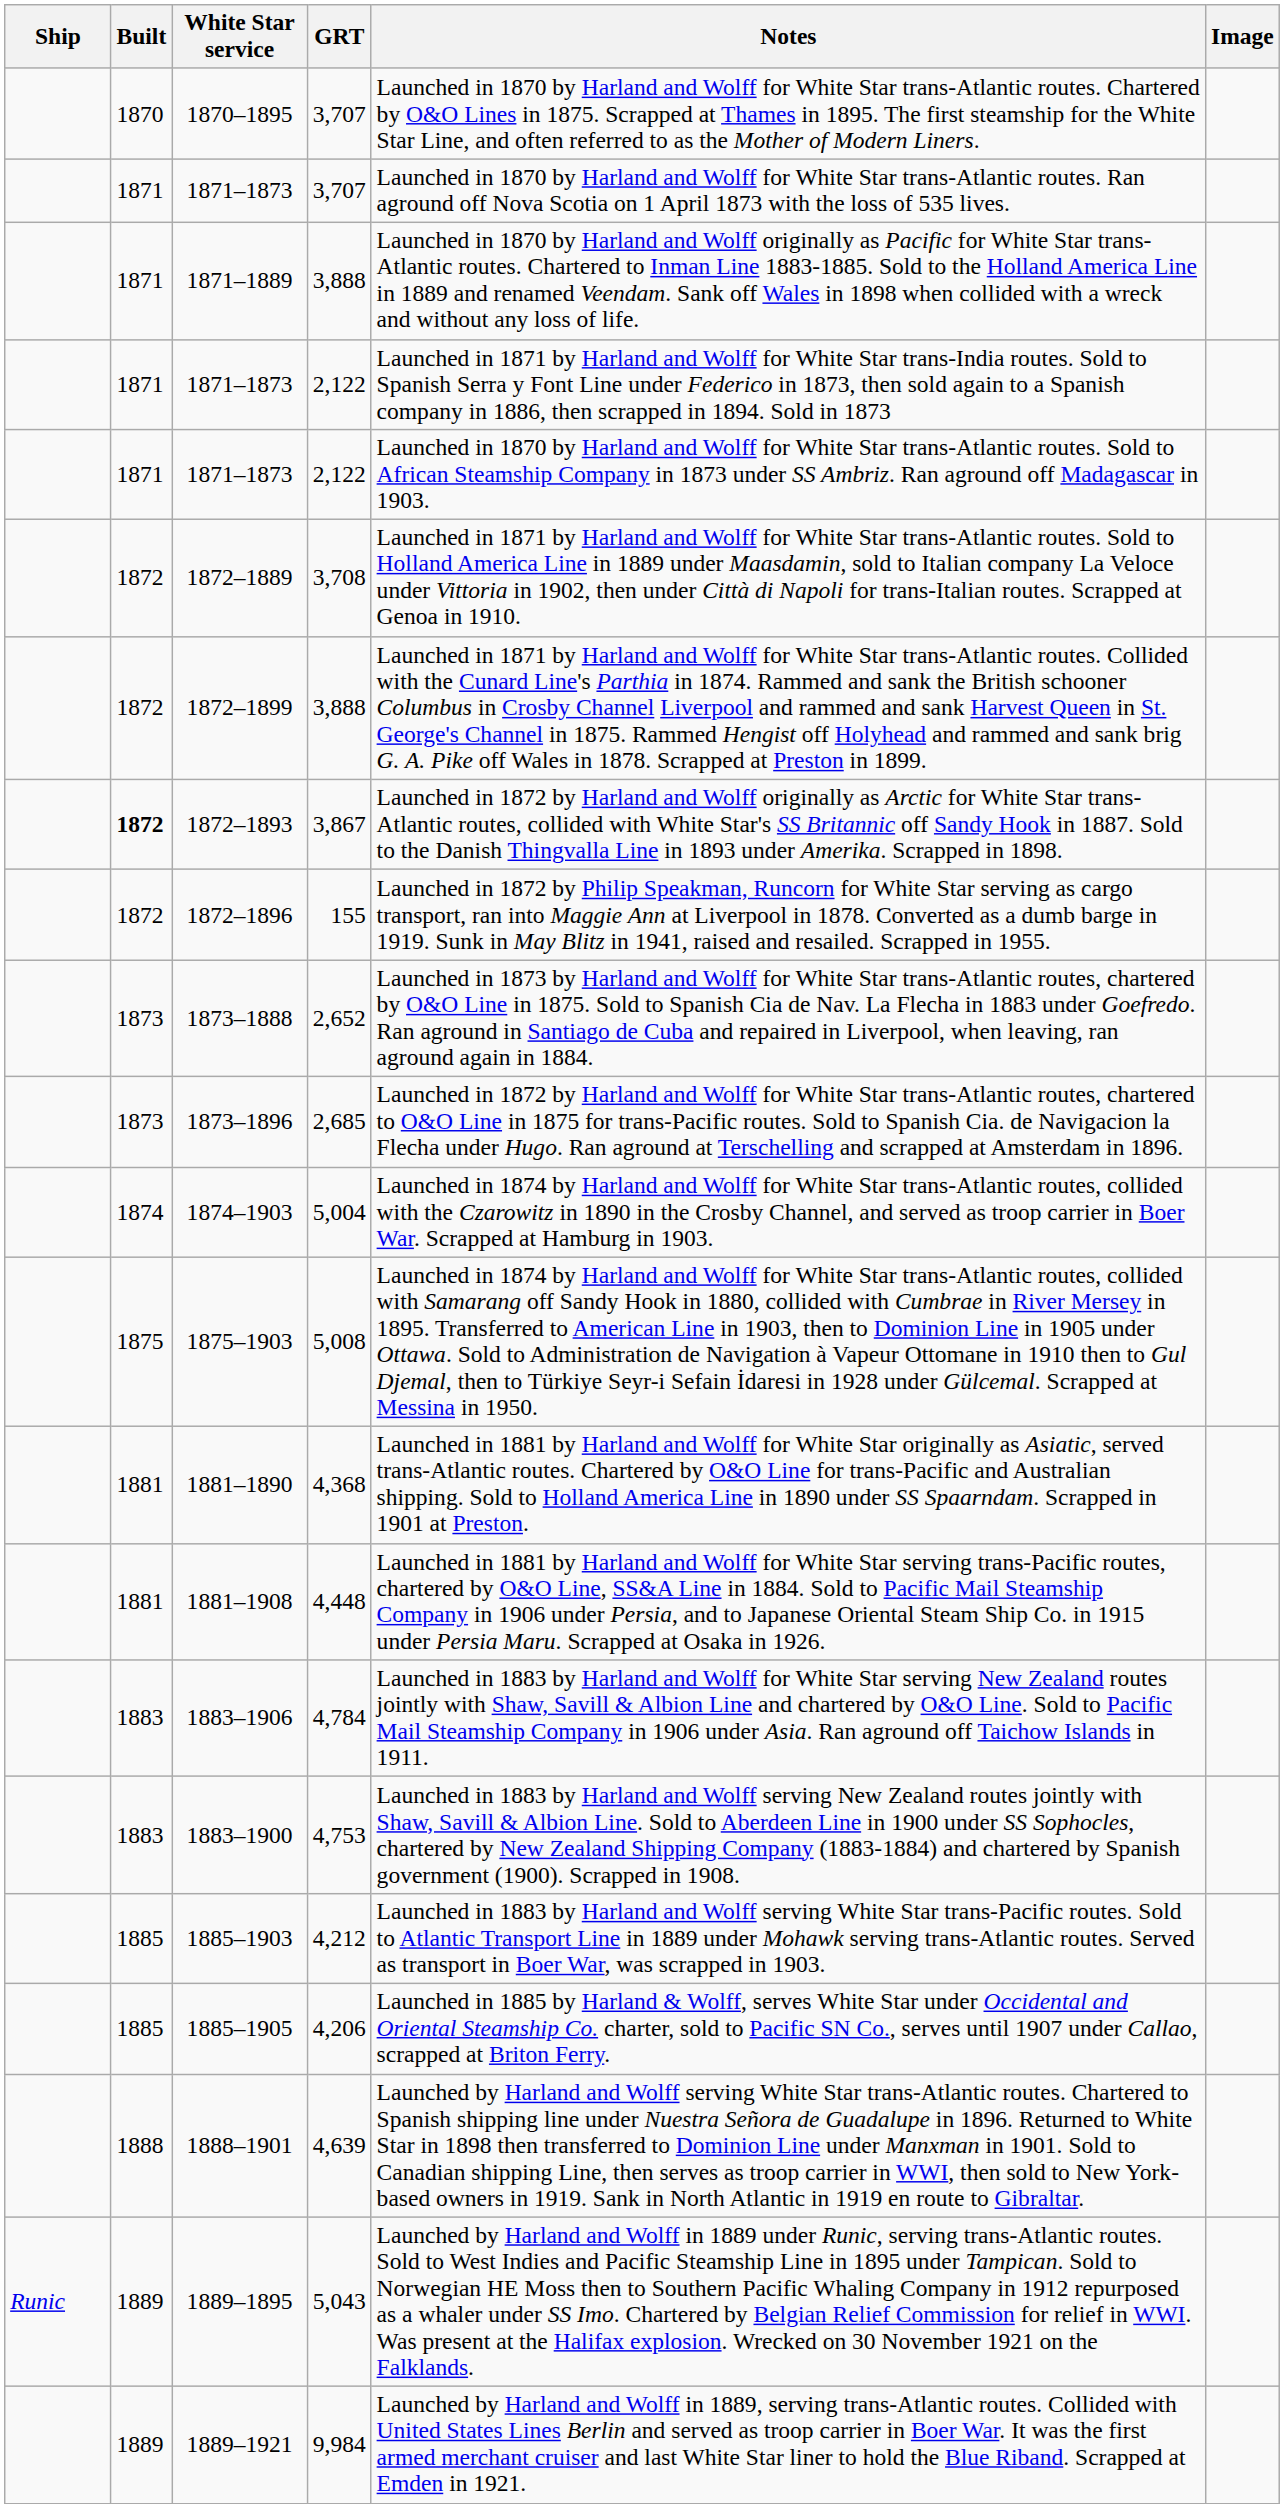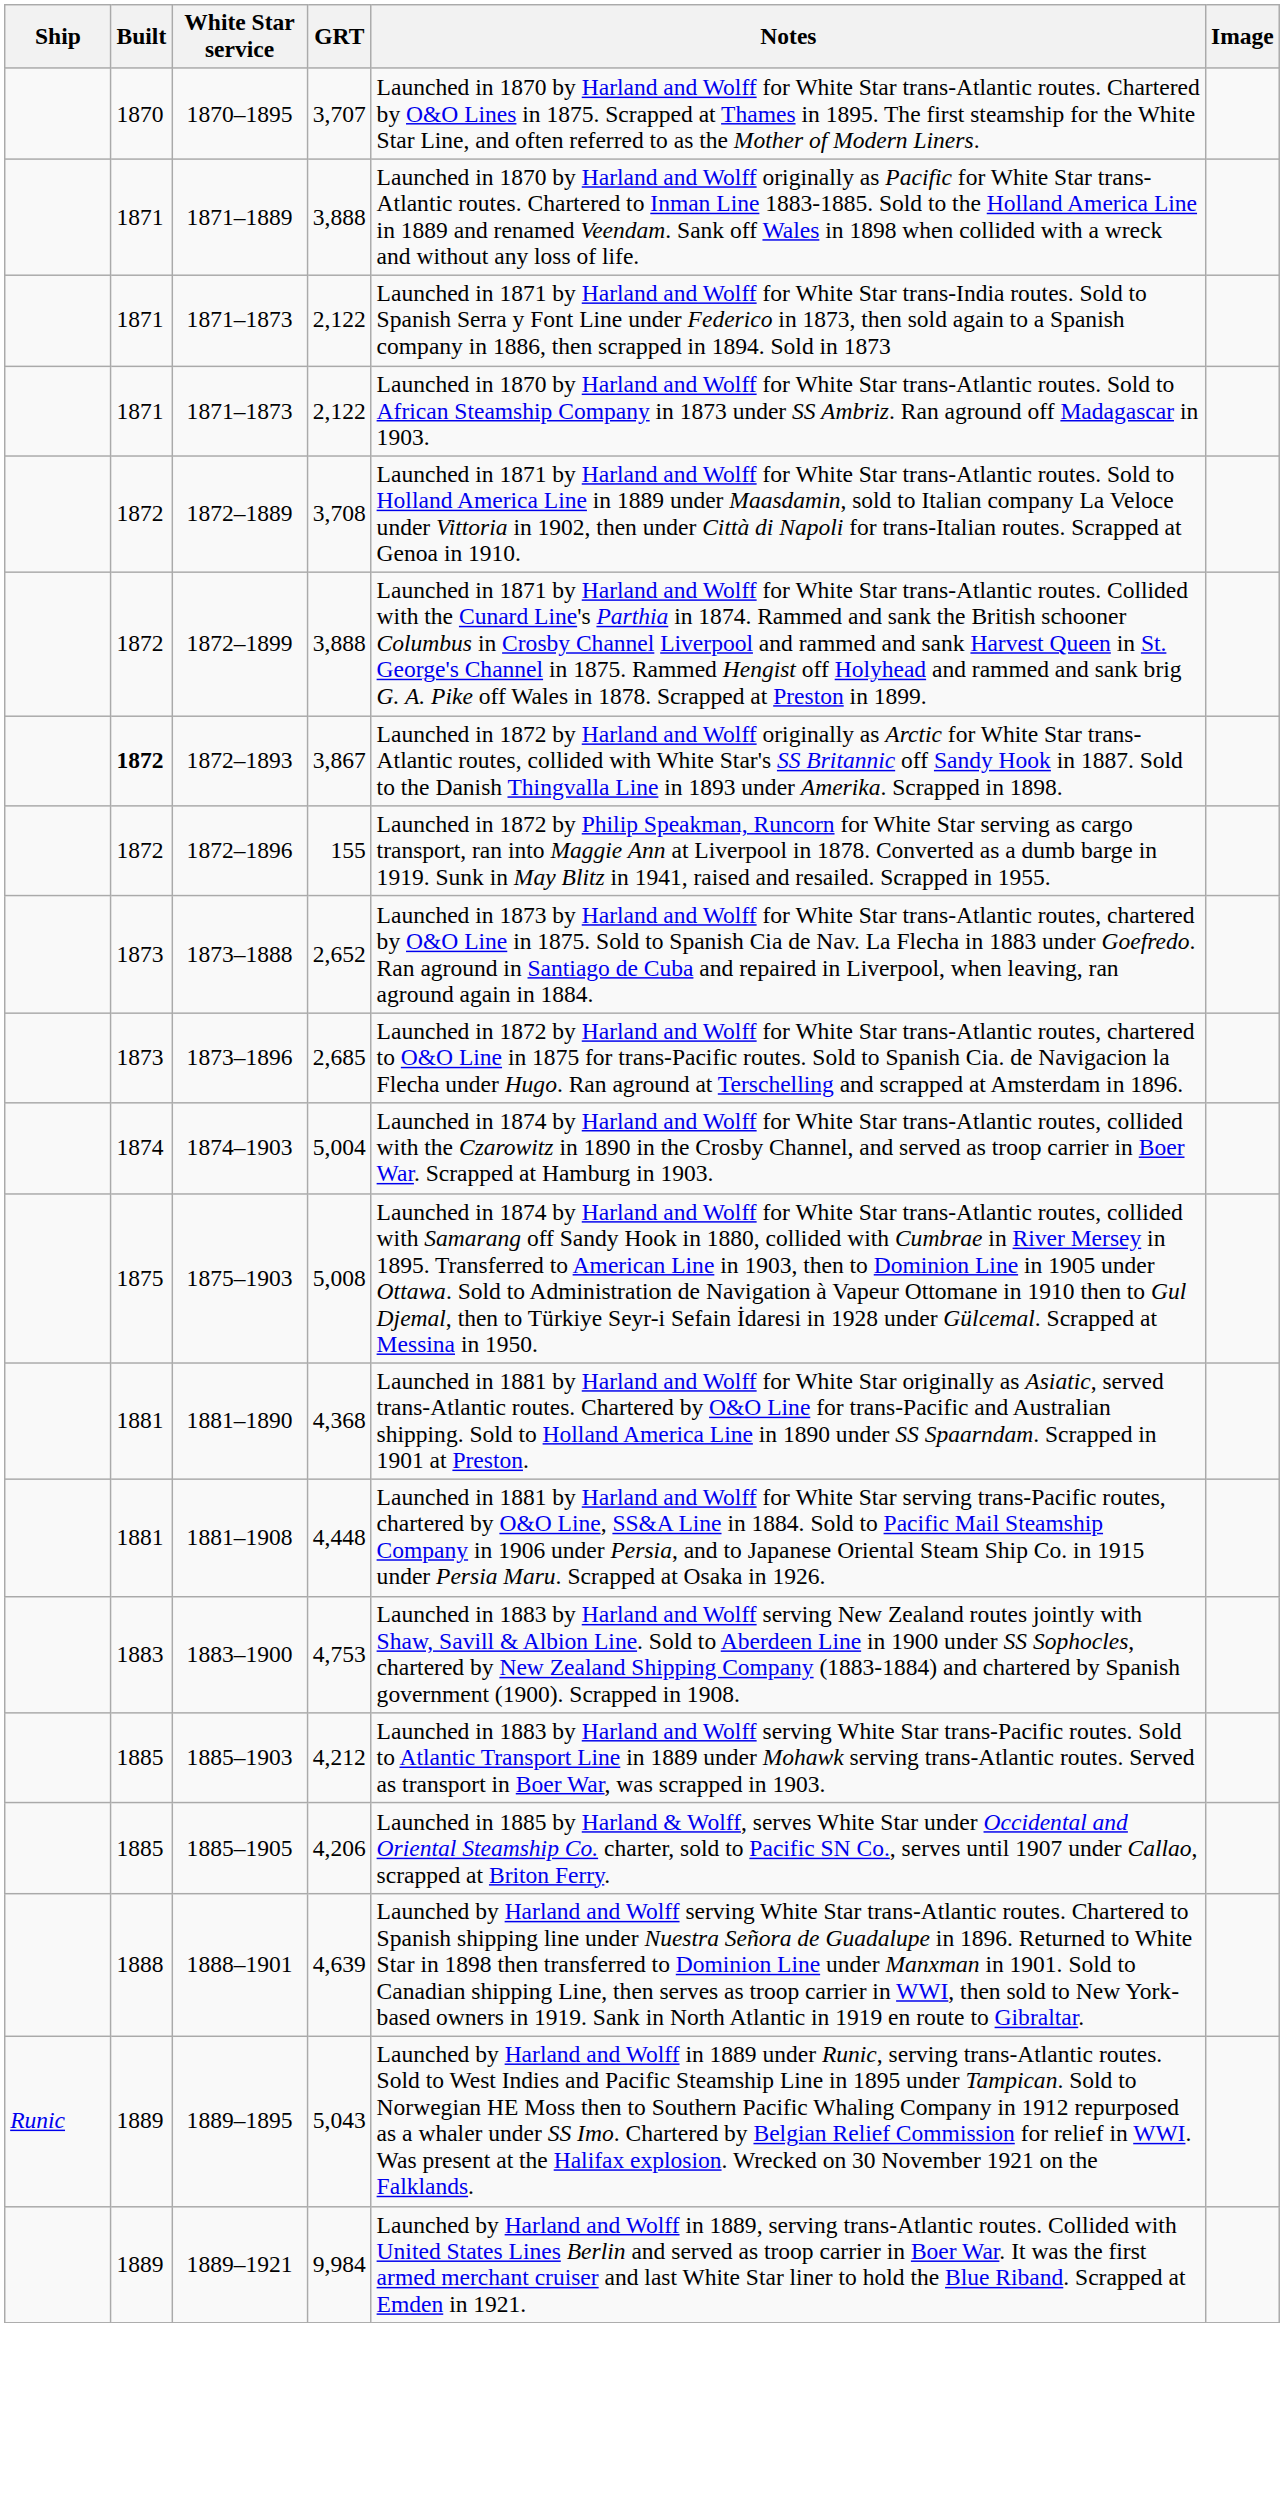 <table class="wikitable sortable">
 <tr>
 <th width=65p>Ship</th>
 <th>Built</th>
 <th width=85p>White Star service</th>
 <th>GRT</th>
 <th>Notes</th>
 <th>Image</th>
 </tr>
 <tr>
 <td></td>
 <td>1870</td>
 <td align="Center">1870–1895</td>
 <td>3,707</td>
 <td>Launched in 1870 by <a href='#'>Harland and Wolff</a> for White Star trans-Atlantic routes. Chartered by <a href='#'>O&O Lines</a> in 1875. Scrapped at <a href='#'>Thames</a> in 1895. The first steamship for the White Star Line, and often referred to as the <em>Mother of Modern Liners</em>.</td>
-<td></td>
-</tr>
-<tr>
-<td></td>
-<td>1871</td>
-<td align="Center">1871–1873</td>
-<td>3,707</td>
-<td>Launched in 1870 by <a href='#'>Harland and Wolff</a> for White Star trans-Atlantic routes. Ran aground off Nova Scotia on 1 April 1873 with the loss of 535 lives.</td>
 <td></td>
 </tr>
 <tr>
 <td></td>
 <td>1871</td>
 <td align="Center">1871–1889</td>
 <td>3,888</td>
 <td>Launched in 1870 by <a href='#'>Harland and Wolff</a> originally as <em>Pacific</em> for White Star trans-Atlantic routes. Chartered to <a href='#'>Inman Line</a> 1883-1885. Sold to the <a href='#'>Holland America Line</a> in 1889 and renamed <em>Veendam</em>. Sank off <a href='#'>Wales</a> in 1898 when collided with a wreck and without any loss of life.</td>
 <td></td>
 </tr>
 <tr>
 <td></td>
 <td>1871</td>
 <td align="Center">1871–1873</td>
 <td>2,122</td>
 <td>Launched in 1871 by <a href='#'>Harland and Wolff</a> for White Star trans-India routes. Sold to Spanish Serra y Font Line under <em>Federico</em> in 1873, then sold again to a Spanish company in 1886, then scrapped in 1894. Sold in 1873</td>
 <td></td>
 </tr>
 <tr>
 <td></td>
 <td>1871</td>
 <td align="Center">1871–1873</td>
 <td>2,122</td>
 <td>Launched in 1870 by <a href='#'>Harland and Wolff</a> for White Star trans-Atlantic routes. Sold to <a href='#'>African Steamship Company</a> in 1873 under <em>SS Ambriz</em>. Ran aground off <a href='#'>Madagascar</a> in 1903.</td>
 <td></td>
 </tr>
 <tr>
 <td></td>
 <td>1872</td>
 <td align="Center">1872–1889</td>
 <td>3,708</td>
 <td>Launched in 1871 by <a href='#'>Harland and Wolff</a> for White Star trans-Atlantic routes. Sold to <a href='#'>Holland America Line</a> in 1889 under <em>Maasdamin</em>, sold to Italian company La Veloce under <em>Vittoria</em> in 1902, then under <em>Città di Napoli</em> for trans-Italian routes. Scrapped at Genoa in 1910.</td>
 <td></td>
 </tr>
 <tr>
 <td></td>
 <td>1872</td>
 <td align="Center">1872–1899</td>
 <td>3,888</td>
 <td>Launched in 1871 by <a href='#'>Harland and Wolff</a> for White Star trans-Atlantic routes. Collided with the <a href='#'>Cunard Line</a>'s <em><a href='#'>Parthia</a></em> in 1874. Rammed and sank the British schooner <em>Columbus</em> in <a href='#'>Crosby Channel</a> <a href='#'>Liverpool</a> and rammed and sank <a href='#'>Harvest Queen</a> in <a href='#'>St. George's Channel</a> in 1875. Rammed <em>Hengist</em> off <a href='#'>Holyhead</a> and rammed and sank brig <em>G. A. Pike</em> off Wales in 1878. Scrapped at <a href='#'>Preston</a> in 1899.</td>
 <td></td>
 </tr>
 <tr>
 <td></td>
 <td><strong>1872</strong></td>
 <td align="Center">1872–1893</td>
 <td>3,867</td>
 <td>Launched in 1872 by <a href='#'>Harland and Wolff</a> originally as <em>Arctic</em> for White Star trans-Atlantic routes, collided with White Star's <em><a href='#'>SS Britannic</a></em> off <a href='#'>Sandy Hook</a> in 1887. Sold to the Danish <a href='#'>Thingvalla Line</a> in 1893 under <em>Amerika</em>. Scrapped in 1898.</td>
 <td></td>
 </tr>
 <tr>
 <td></td>
 <td>1872</td>
 <td align="Center">1872–1896</td>
 <td Align="Right">155</td>
 <td>Launched in 1872 by <a href='#'>Philip Speakman, Runcorn</a> for White Star serving as cargo transport, ran into <em>Maggie Ann</em> at Liverpool in 1878. Converted as a dumb barge in 1919. Sunk in <em>May Blitz</em> in 1941, raised and resailed. Scrapped in 1955.</td>
 <td></td>
 </tr>
 <tr>
 <td></td>
 <td>1873</td>
 <td align="Center">1873–1888</td>
 <td>2,652</td>
 <td>Launched in 1873 by <a href='#'>Harland and Wolff</a> for White Star trans-Atlantic routes, chartered by <a href='#'>O&O Line</a> in 1875. Sold to Spanish Cia de Nav. La Flecha in 1883 under <em>Goefredo</em>. Ran aground in <a href='#'>Santiago de Cuba</a> and repaired in Liverpool, when leaving, ran aground again in 1884.</td>
 <td></td>
 </tr>
 <tr>
 <td></td>
 <td>1873</td>
 <td align="Center">1873–1896</td>
 <td>2,685</td>
 <td>Launched in 1872 by <a href='#'>Harland and Wolff</a> for White Star trans-Atlantic routes, chartered to <a href='#'>O&O Line</a> in 1875 for trans-Pacific routes. Sold to Spanish Cia. de Navigacion la Flecha under <em>Hugo</em>. Ran aground at <a href='#'>Terschelling</a> and scrapped at Amsterdam in 1896.</td>
 <td></td>
 </tr>
 <tr>
 <td></td>
 <td>1874</td>
 <td align="Center">1874–1903</td>
 <td>5,004</td>
 <td>Launched in 1874 by <a href='#'>Harland and Wolff</a> for White Star trans-Atlantic routes, collided with the <em>Czarowitz</em> in 1890 in the Crosby Channel, and served as troop carrier in <a href='#'>Boer War</a>. Scrapped at Hamburg in 1903.</td>
 <td></td>
 </tr>
 <tr>
 <td></td>
 <td>1875</td>
 <td align="Center">1875–1903</td>
 <td>5,008</td>
 <td>Launched in 1874 by <a href='#'>Harland and Wolff</a> for White Star trans-Atlantic routes, collided with <em>Samarang</em> off Sandy Hook in 1880, collided with <em>Cumbrae</em> in <a href='#'>River Mersey</a> in 1895. Transferred to <a href='#'>American Line</a> in 1903, then to <a href='#'>Dominion Line</a> in 1905 under <em>Ottawa</em>.  Sold to Administration de Navigation à Vapeur Ottomane in 1910 then to <em>Gul Djemal</em>, then to Türkiye Seyr-i Sefain İdaresi in 1928 under <em>Gülcemal</em>. Scrapped at <a href='#'>Messina</a> in 1950.</td>
 <td></td>
 </tr>
 <tr>
 <td></td>
 <td>1881</td>
 <td align="Center">1881–1890</td>
 <td>4,368</td>
 <td>Launched in 1881 by <a href='#'>Harland and Wolff</a> for White Star originally as <em>Asiatic</em>, served trans-Atlantic routes. Chartered by <a href='#'>O&O Line</a> for trans-Pacific and Australian shipping. Sold to <a href='#'>Holland America Line</a> in 1890 under <em>SS Spaarndam</em>. Scrapped in 1901 at <a href='#'>Preston</a>.</td>
 <td></td>
 </tr>
 <tr>
 <td></td>
 <td>1881</td>
 <td align="Center">1881–1908</td>
 <td>4,448</td>
 <td>Launched in 1881 by <a href='#'>Harland and Wolff</a> for White Star serving trans-Pacific routes, chartered by <a href='#'>O&O Line</a>, <a href='#'>SS&A Line</a> in 1884. Sold to <a href='#'>Pacific Mail Steamship Company</a> in 1906 under <em>Persia</em>, and to Japanese Oriental Steam Ship Co. in 1915 under <em>Persia Maru</em>. Scrapped at Osaka in 1926.</td>
 <td></td>
 </tr>
 <tr>
 <td></td>
 <td>1883</td>
-<td align="Center">1883–1906</td>
-<td>4,784</td>
-<td>Launched in 1883 by <a href='#'>Harland and Wolff</a> for White Star serving <a href='#'>New Zealand</a> routes jointly with <a href='#'>Shaw, Savill & Albion Line</a> and chartered by <a href='#'>O&O Line</a>. Sold to <a href='#'>Pacific Mail Steamship Company</a> in 1906 under <em>Asia</em>. Ran aground off <a href='#'>Taichow Islands</a> in 1911.</td>
-<td></td>
-</tr>
-<tr>
-<td></td>
-<td>1883</td>
 <td align="Center">1883–1900</td>
 <td>4,753</td>
 <td>Launched in 1883 by <a href='#'>Harland and Wolff</a> serving New Zealand routes jointly with <a href='#'>Shaw, Savill & Albion Line</a>. Sold to <a href='#'>Aberdeen Line</a> in 1900 under <em>SS Sophocles</em>, chartered by <a href='#'>New Zealand Shipping Company</a> (1883-1884) and chartered by Spanish government (1900). Scrapped in 1908.</td>
 <td></td>
 </tr>
 <tr>
 <td></td>
 <td>1885</td>
 <td align="Center">1885–1903</td>
 <td>4,212</td>
 <td>Launched in 1883 by <a href='#'>Harland and Wolff</a> serving White Star trans-Pacific routes. Sold to <a href='#'>Atlantic Transport Line</a> in 1889 under <em>Mohawk</em> serving trans-Atlantic routes. Served as transport in <a href='#'>Boer War</a>, was scrapped in 1903.</td>
 <td></td>
 </tr>
 <tr>
 <td></td>
 <td>1885</td>
 <td align="Center">1885–1905</td>
 <td>4,206</td>
 <td>Launched in 1885 by <a href='#'>Harland & Wolff</a>, serves White Star under <em><a href='#'>Occidental and Oriental Steamship Co.</a></em> charter, sold to <a href='#'>Pacific SN Co.</a>, serves until 1907 under <em>Callao</em>, scrapped at <a href='#'>Briton Ferry</a>.</td>
 <td></td>
 </tr>
 <tr>
 <td></td>
 <td>1888</td>
 <td align="Center">1888–1901</td>
 <td>4,639</td>
 <td>Launched by <a href='#'>Harland and Wolff</a> serving White Star trans-Atlantic routes. Chartered to Spanish shipping line under <em>Nuestra Señora de Guadalupe</em> in 1896. Returned to White Star in 1898 then transferred to <a href='#'>Dominion Line</a> under <em>Manxman</em> in 1901. Sold to Canadian shipping Line, then serves as troop carrier in <a href='#'>WWI</a>, then sold to New York-based owners in 1919. Sank in North Atlantic in 1919 en route to <a href='#'>Gibraltar</a>.</td>
 <td></td>
 </tr>
 <tr>
 <td><a href='#'><em>Runic</em></a></td>
 <td>1889</td>
 <td align="Center">1889–1895</td>
 <td>5,043</td>
 <td>Launched by <a href='#'>Harland and Wolff</a> in 1889 under <em>Runic</em>, serving trans-Atlantic routes. Sold to West Indies and Pacific Steamship Line in 1895 under <em>Tampican</em>. Sold to Norwegian HE Moss then to Southern Pacific Whaling Company in 1912 repurposed as a whaler under <em>SS Imo</em>. Chartered by <a href='#'>Belgian Relief Commission</a> for relief in <a href='#'>WWI</a>. Was present at the <a href='#'>Halifax explosion</a>. Wrecked on 30 November 1921 on the <a href='#'>Falklands</a>.</td>
 <td></td>
 </tr>
 <tr>
 <td></td>
 <td>1889</td>
 <td align="Center">1889–1921</td>
 <td>9,984</td>
 <td>Launched by <a href='#'>Harland and Wolff</a> in 1889, serving trans-Atlantic routes. Collided with <a href='#'>United States Lines</a> <em>Berlin</em> and served as troop carrier in <a href='#'>Boer War</a>. It was the first <a href='#'>armed merchant cruiser</a> and last White Star liner to hold the <a href='#'>Blue Riband</a>. Scrapped at <a href='#'>Emden</a> in 1921.</td>
 <td></td>
 </tr>
 <tr>
 </tr>
 </table>
